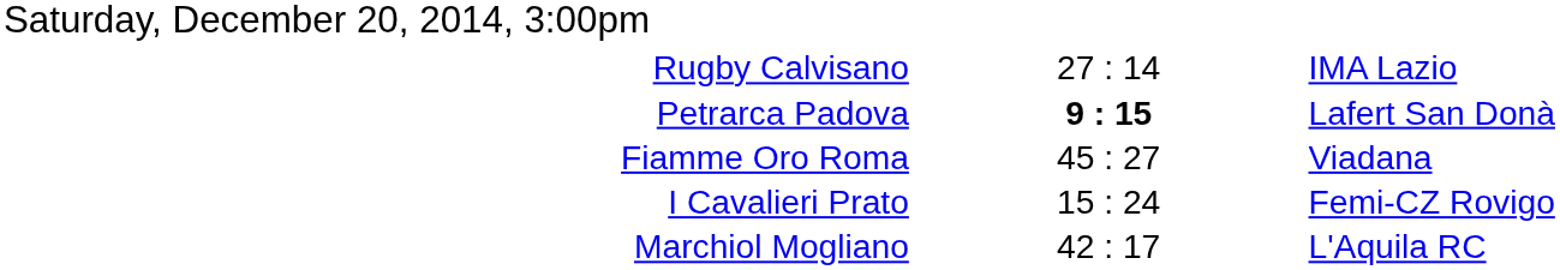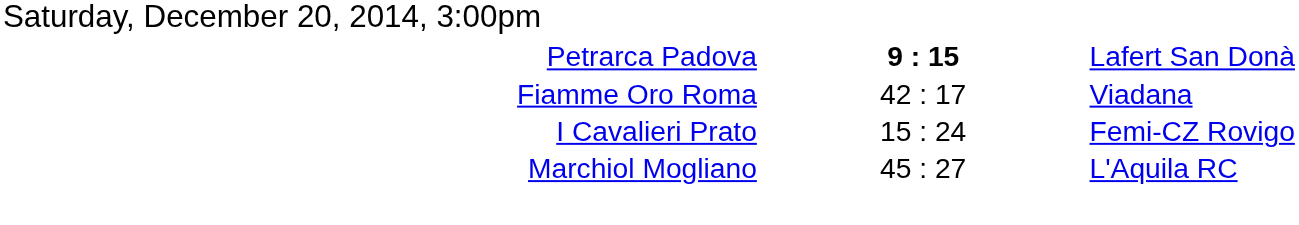 <table style="width:70%;" cellspacing="1">
 <tr>
 <th width=35%></th>
 <th width=15%></th>
 <th></th>
 </tr>
 <tr>
 <td>Saturday, December 20, 2014, 3:00pm</td>
 </tr>
 <tr style=font-size:90%>
-<td align=right><a href='#'>Rugby Calvisano</a></td>
-<td align=center>27 : 14</td>
-<td><a href='#'>IMA Lazio</a></td>
-</tr>
-<tr style=font-size:90%>
 <td align=right><a href='#'>Petrarca Padova</a></td>
 <td align=center><strong>9 : 15</strong></td>
 <td><a href='#'>Lafert San Donà</a></td>
 </tr>
 <tr style=font-size:90%>
 <td align=right><a href='#'>Fiamme Oro Roma</a></td>
-<td align=center>45 : 27</td>
+<td align=center>42 : 17</td>
 <td><a href='#'>Viadana</a></td>
 </tr>
 <tr style=font-size:90%>
 <td align=right><a href='#'>I Cavalieri Prato</a></td>
 <td align=center>15 : 24</td>
 <td><a href='#'>Femi-CZ Rovigo</a></td>
 </tr>
 <tr style=font-size:90%>
 <td align=right><a href='#'>Marchiol Mogliano</a></td>
-<td align=center>42 : 17</td>
+<td align=center>45 : 27</td>
 <td><a href='#'>L'Aquila RC</a></td>
 </tr>
 </table>
